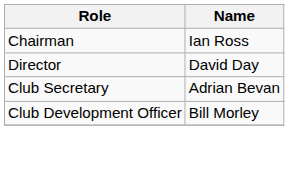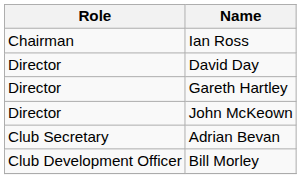 <table class="wikitable">
 <tr>
 <th>Role</th>
 <th>Name</th>
 </tr>
 <tr>
 <td>Chairman</td>
 <td>Ian Ross</td>
 </tr>
 <tr>
 <td>Director</td>
 <td>David Day</td>
 </tr>
 <tr>
+<td>Director</td>
+<td>Gareth Hartley</td>
+</tr>
+<tr>
+<td>Director</td>
+<td>John McKeown</td>
+</tr>
+<tr>
 <td>Club Secretary</td>
 <td>Adrian Bevan</td>
 </tr>
 <tr>
 <td>Club Development Officer</td>
 <td>Bill Morley</td>
 </tr>
 <tr>
 </tr>
 </table>
